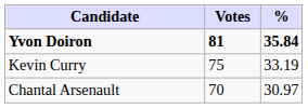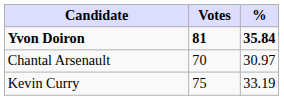 <table class="wikitable">
 <tr>
 <th style="background:#ddf; width:200px;">Candidate</th>
 <th style="background:#ddf; width:50px;">Votes</th>
 <th style="background:#ddf; width:30px;">%</th>
 </tr>
 <tr>
 <td><strong>Yvon Doiron</strong></td>
 <td><strong>81</strong></td>
 <td><strong>35.84</strong></td>
 </tr>
 <tr>
+<td>Chantal Arsenault</td>
+<td>70</td>
+<td>30.97</td>
+</tr>
+<tr>
 <td>Kevin Curry</td>
 <td>75</td>
 <td>33.19</td>
 </tr>
-<tr>
-<td>Chantal Arsenault</td>
-<td>70</td>
-<td>30.97</td>
-</tr>
 </table>
